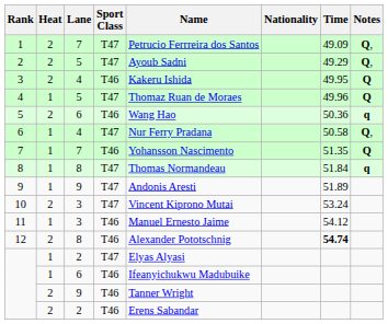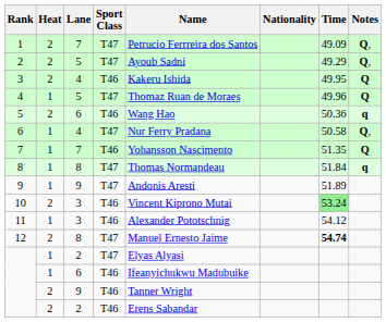 <table class="wikitable sortable" style="text-align:center">
 <tr>
 <th>Rank</th>
 <th>Heat</th>
 <th>Lane</th>
 <th>Sport<br>Class</th>
 <th>Name</th>
 <th>Nationality</th>
 <th>Time</th>
 <th>Notes</th>
 </tr>
 <tr bgcolor="ccffcc">
 <td>1</td>
 <td>2</td>
 <td>7</td>
 <td>T47</td>
 <td align="left"><a href='#'>Petrucio Ferrreira dos Santos</a></td>
 <td align="left"></td>
 <td>49.09</td>
 <td><strong>Q</strong>, </td>
 </tr>
 <tr bgcolor="ccffcc">
 <td>2</td>
 <td>2</td>
 <td>5</td>
 <td>T47</td>
 <td align="left"><a href='#'>Ayoub Sadni</a></td>
 <td align="left"></td>
 <td>49.29</td>
 <td><strong>Q</strong>, </td>
 </tr>
 <tr bgcolor="ccffcc">
 <td>3</td>
 <td>2</td>
 <td>4</td>
 <td>T46</td>
 <td align="left"><a href='#'>Kakeru Ishida</a></td>
 <td align="left"></td>
 <td>49.95</td>
 <td><strong>Q</strong></td>
 </tr>
 <tr bgcolor="ccffcc">
 <td>4</td>
 <td>1</td>
 <td>5</td>
 <td>T47</td>
 <td align="left"><a href='#'>Thomaz Ruan de Moraes</a></td>
 <td align="left"></td>
 <td>49.96</td>
 <td><strong>Q</strong></td>
 </tr>
 <tr bgcolor="ddffdd">
 <td>5</td>
 <td>2</td>
 <td>6</td>
 <td>T46</td>
 <td align="left"><a href='#'>Wang Hao</a></td>
 <td align="left"></td>
 <td>50.36</td>
 <td><strong>q</strong></td>
 </tr>
 <tr bgcolor="ccffcc">
 <td>6</td>
 <td>1</td>
 <td>4</td>
 <td>T47</td>
 <td align="left"><a href='#'>Nur Ferry Pradana</a></td>
 <td align="left"></td>
 <td>50.58</td>
 <td><strong>Q</strong>, </td>
 </tr>
 <tr bgcolor="ccffcc">
 <td>7</td>
 <td>1</td>
 <td>7</td>
 <td>T46</td>
 <td align="left"><a href='#'>Yohansson Nascimento</a></td>
 <td align="left"></td>
 <td>51.35</td>
 <td><strong>Q</strong></td>
 </tr>
 <tr bgcolor="ddffdd">
 <td>8</td>
 <td>1</td>
 <td>8</td>
 <td>T47</td>
 <td align="left"><a href='#'>Thomas Normandeau</a></td>
 <td align="left"></td>
 <td>51.84</td>
 <td><strong>q</strong></td>
 </tr>
 <tr>
 <td>9</td>
 <td>1</td>
 <td>9</td>
 <td>T47</td>
 <td align="left"><a href='#'>Andonis Aresti</a></td>
 <td align="left"></td>
 <td>51.89</td>
 <td></td>
 </tr>
 <tr>
 <td>10</td>
 <td>2</td>
 <td>3</td>
-<td>T47</td>
+<td>T46</td>
 <td align="left"><a href='#'>Vincent Kiprono Mutai</a></td>
 <td align="left"></td>
-<td>53.24</td>
+<td style="background: lightgreen;">53.24</td>
 <td></td>
 </tr>
 <tr>
 <td>11</td>
 <td>1</td>
 <td>3</td>
 <td>T46</td>
-<td align="left"><a href='#'>Manuel Ernesto Jaime</a></td>
+<td align="left"><a href='#'>Alexander Pototschnig</a></td>
 <td align="left"></td>
 <td>54.12</td>
 <td></td>
 </tr>
 <tr>
 <td>12</td>
 <td>2</td>
 <td>8</td>
-<td>T46</td>
-<td align="left"><a href='#'>Alexander Pototschnig</a></td>
+<td>T47</td>
+<td align="left"><a href='#'>Manuel Ernesto Jaime</a></td>
 <td align="left"></td>
 <td><strong>54.74</strong></td>
 <td></td>
 </tr>
 <tr>
 <td rowspan="4"></td>
 <td>1</td>
 <td>2</td>
 <td>T47</td>
 <td align="left"><a href='#'>Elyas Alyasi</a></td>
 <td align="left"></td>
 <td></td>
 <td></td>
 </tr>
 <tr>
 <td>1</td>
 <td>6</td>
 <td>T46</td>
 <td align="left"><a href='#'>Ifeanyichukwu Madubuike</a></td>
 <td align="left"></td>
 <td></td>
 <td></td>
 </tr>
 <tr>
 <td>2</td>
 <td>9</td>
 <td>T46</td>
 <td align="left"><a href='#'>Tanner Wright</a></td>
 <td align="left"></td>
 <td></td>
 <td></td>
 </tr>
 <tr>
 <td>2</td>
 <td>2</td>
 <td>T46</td>
 <td align="left"><a href='#'>Erens Sabandar</a></td>
 <td align="left"></td>
 <td></td>
 <td></td>
 </tr>
 </table>
